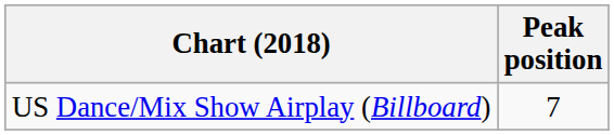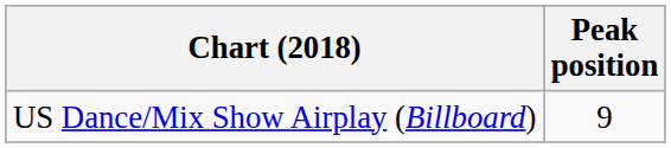 <table class="wikitable sortable">
 <tr>
 <th>Chart (2018)</th>
 <th>Peak<br>position</th>
 </tr>
 <tr>
 <td>US <a href='#'>Dance/Mix Show Airplay</a> (<em><a href='#'>Billboard</a></em>)</td>
-<td align="center">7</td>
+<td align="center">9</td>
 </tr>
 </table>
